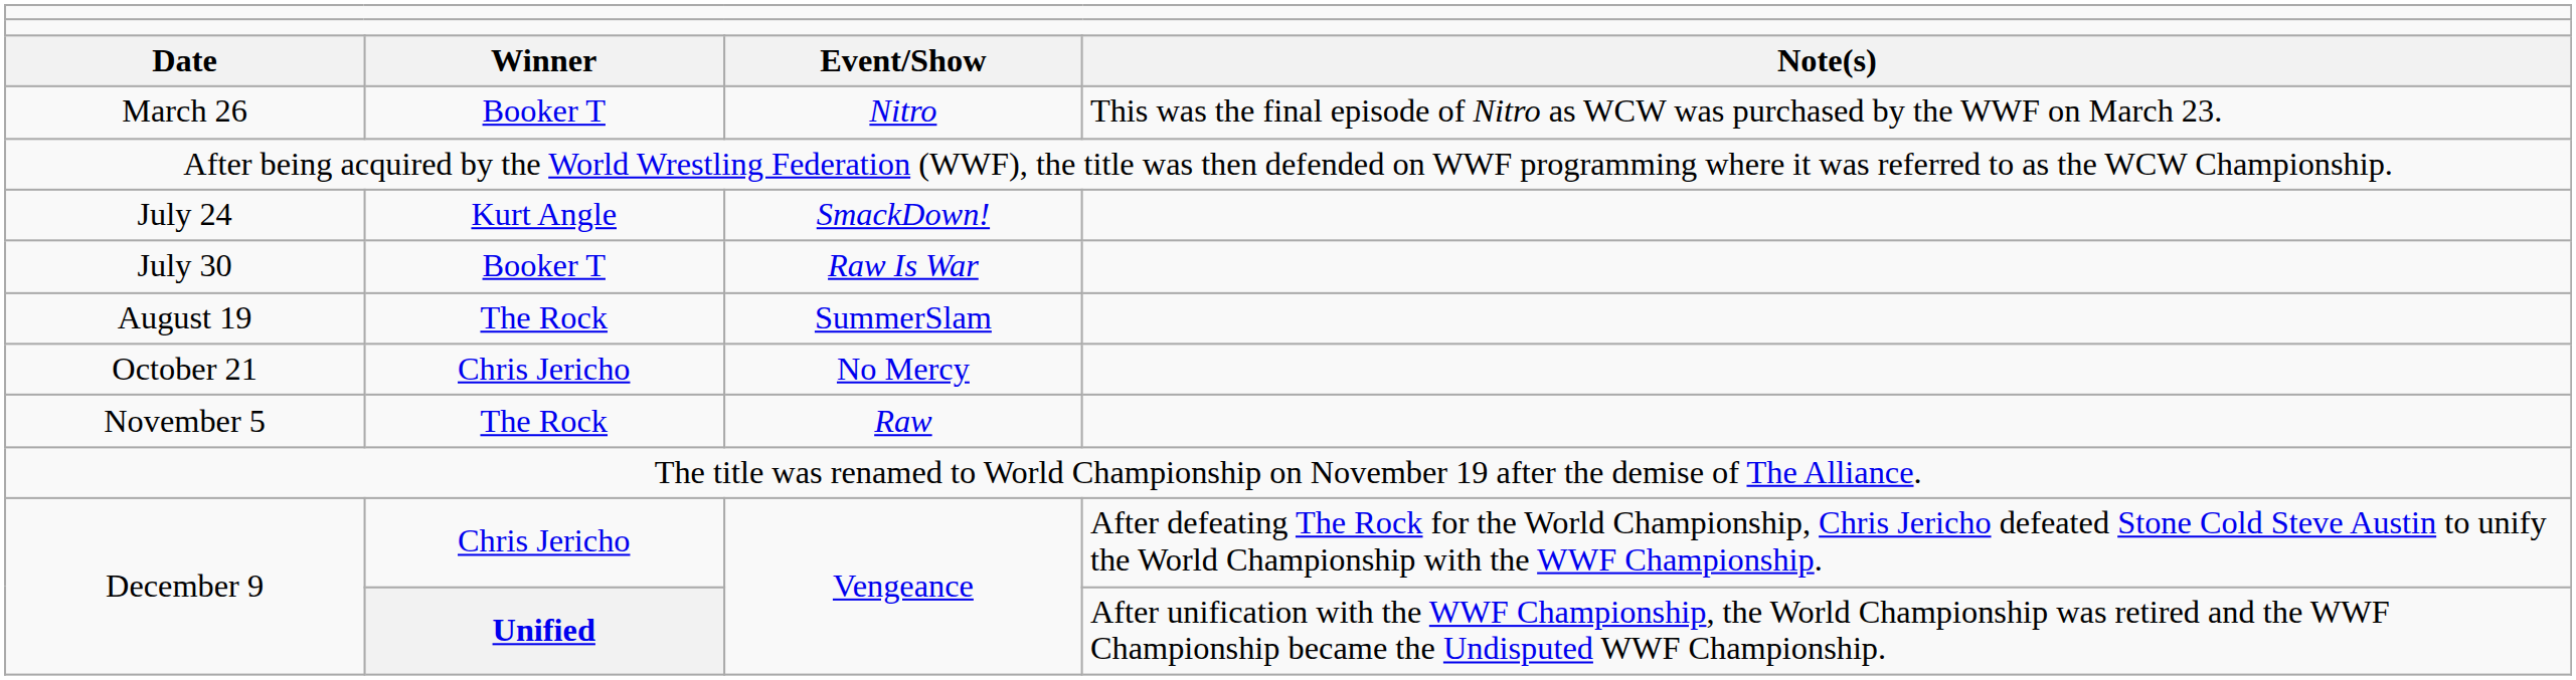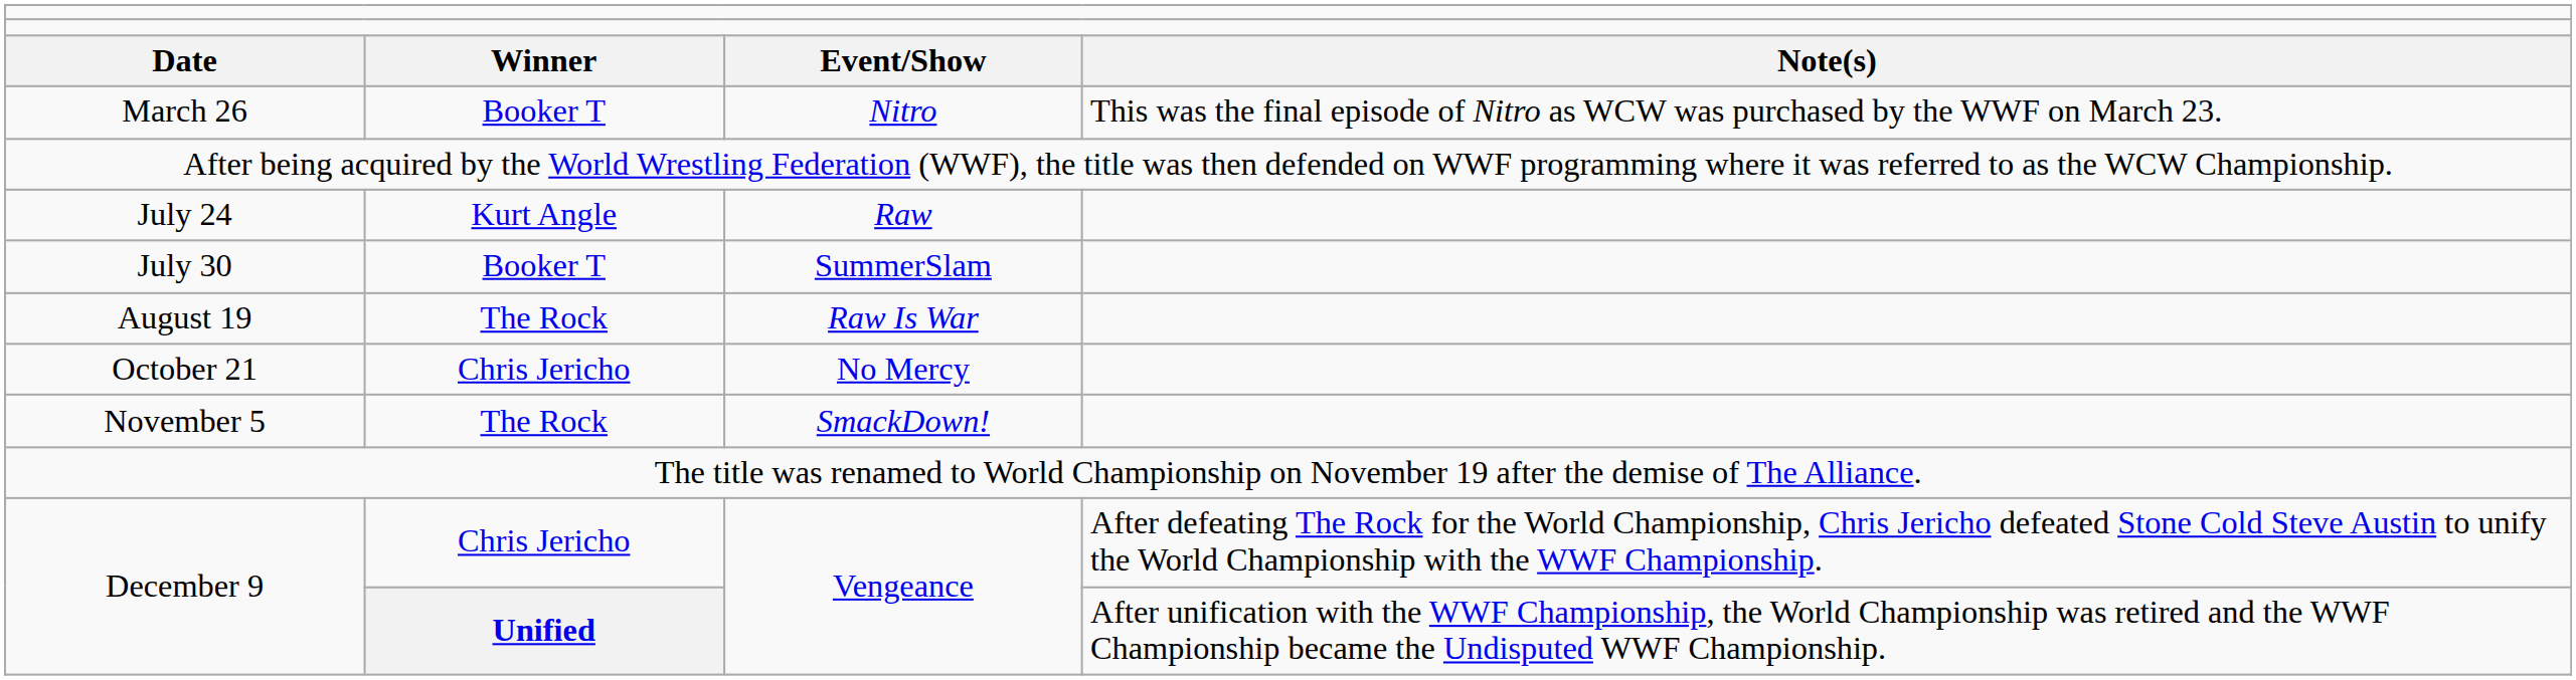 <table class="wikitable" style="text-align:center; width:100%;">
 <tr>
 <td colspan="5"></td>
 </tr>
 <tr>
 <td colspan="5"><strong></strong></td>
 </tr>
 <tr>
 <th width="14%">Date</th>
 <th width="14%">Winner</th>
 <th width="14%">Event/Show</th>
 <th width="58%">Note(s)</th>
 </tr>
 <tr>
 <td>March 26</td>
 <td><a href='#'>Booker T</a></td>
 <td><em><a href='#'>Nitro</a></em></td>
 <td align="left">This was the final episode of <em>Nitro</em> as WCW was purchased by the WWF on March 23.</td>
 </tr>
 <tr>
 <td colspan="4">After being acquired by the <a href='#'>World Wrestling Federation</a> (WWF), the title was then defended on WWF programming where it was referred to as the WCW Championship.</td>
 </tr>
 <tr>
 <td>July 24<br></td>
 <td><a href='#'>Kurt Angle</a></td>
-<td><em><a href='#'>SmackDown!</a></em></td>
+<td><em><a href='#'>Raw</a></em></td>
 <td></td>
 </tr>
 <tr>
 <td>July 30</td>
 <td><a href='#'>Booker T</a></td>
-<td><em><a href='#'>Raw Is War</a></em></td>
+<td><a href='#'>SummerSlam</a></td>
 <td></td>
 </tr>
 <tr>
 <td>August 19</td>
 <td><a href='#'>The Rock</a></td>
-<td><a href='#'>SummerSlam</a></td>
+<td><em><a href='#'>Raw Is War</a></em></td>
 <td></td>
 </tr>
 <tr>
 <td>October 21</td>
 <td><a href='#'>Chris Jericho</a></td>
 <td><a href='#'>No Mercy</a></td>
 <td></td>
 </tr>
 <tr>
 <td>November 5</td>
 <td><a href='#'>The Rock</a></td>
-<td><em><a href='#'>Raw</a></em></td>
+<td><em><a href='#'>SmackDown!</a></em></td>
 <td></td>
 </tr>
 <tr>
 <td colspan="4">The title was renamed to World Championship on November 19 after the demise of <a href='#'>The Alliance</a>.</td>
 </tr>
 <tr>
 <td rowspan=2>December 9</td>
 <td><a href='#'>Chris Jericho</a></td>
 <td rowspan=2><a href='#'>Vengeance</a></td>
 <td align=left>After defeating <a href='#'>The Rock</a> for the World Championship, <a href='#'>Chris Jericho</a> defeated <a href='#'>Stone Cold Steve Austin</a> to unify the World Championship with the <a href='#'>WWF Championship</a>.</td>
 </tr>
 <tr>
 <th><a href='#'>Unified</a></th>
 <td align=left>After unification with the <a href='#'>WWF Championship</a>, the World Championship was retired and the WWF Championship became the <a href='#'>Undisputed</a> WWF Championship.</td>
 </tr>
 </table>
